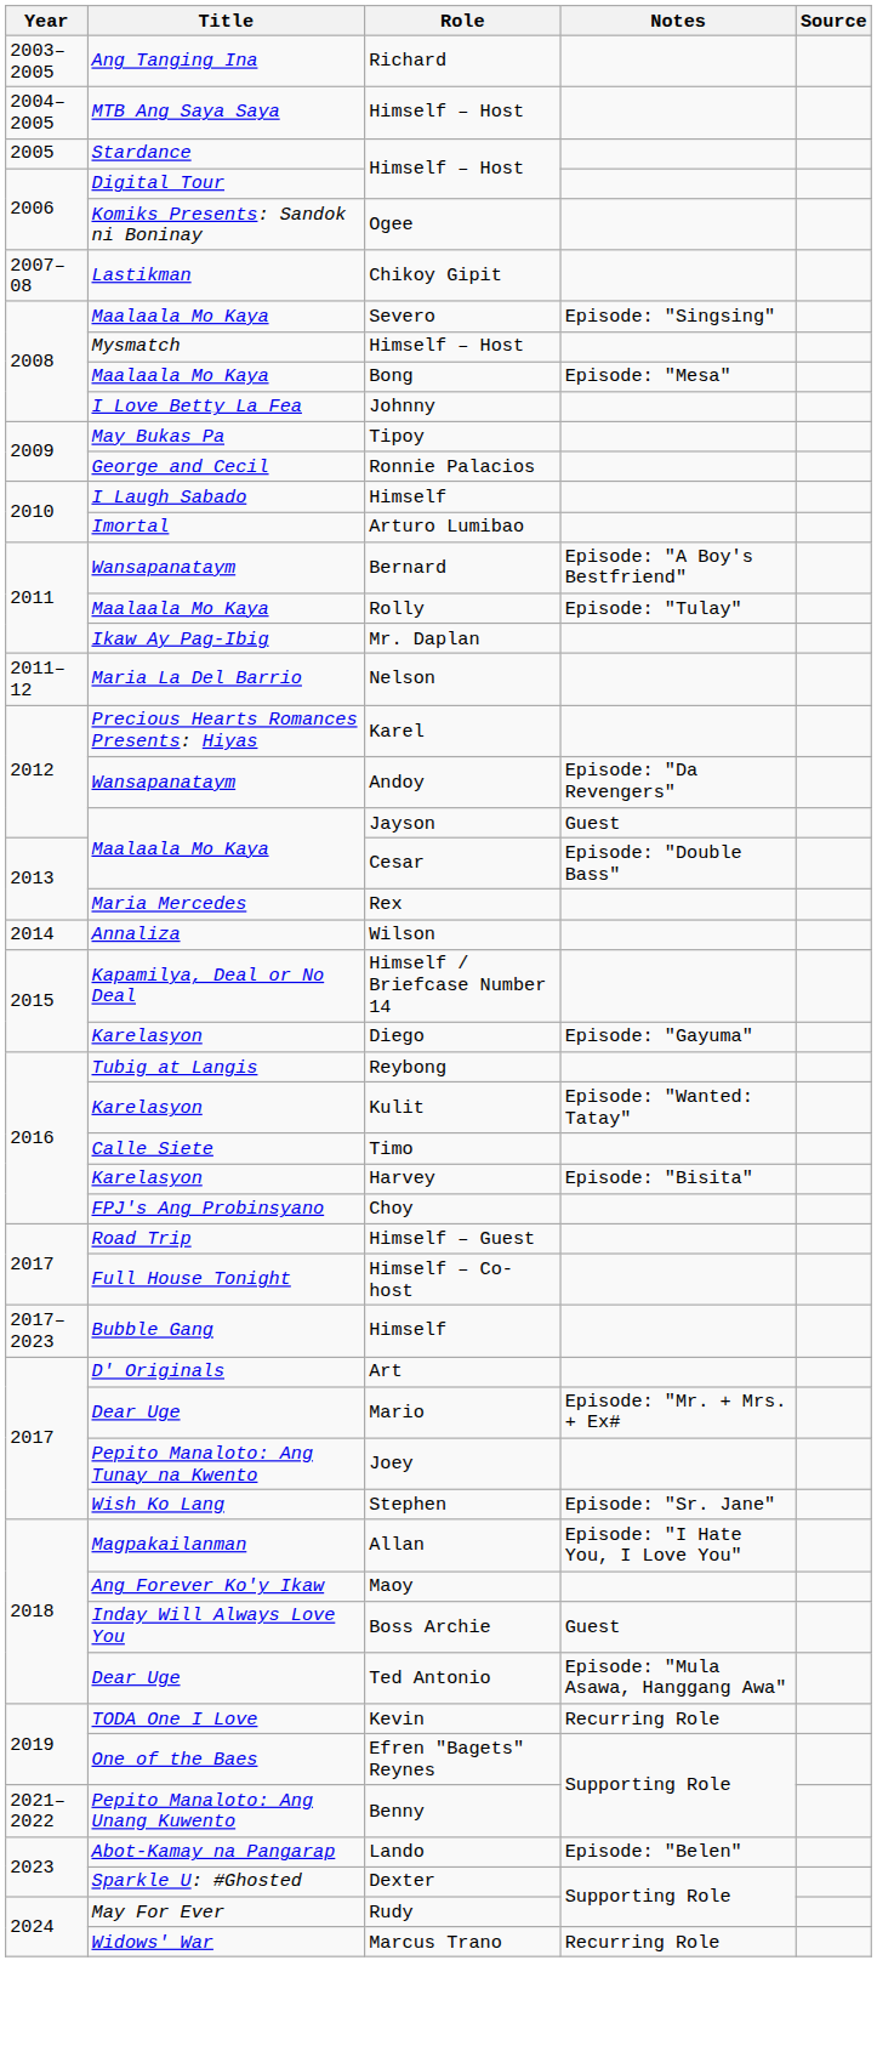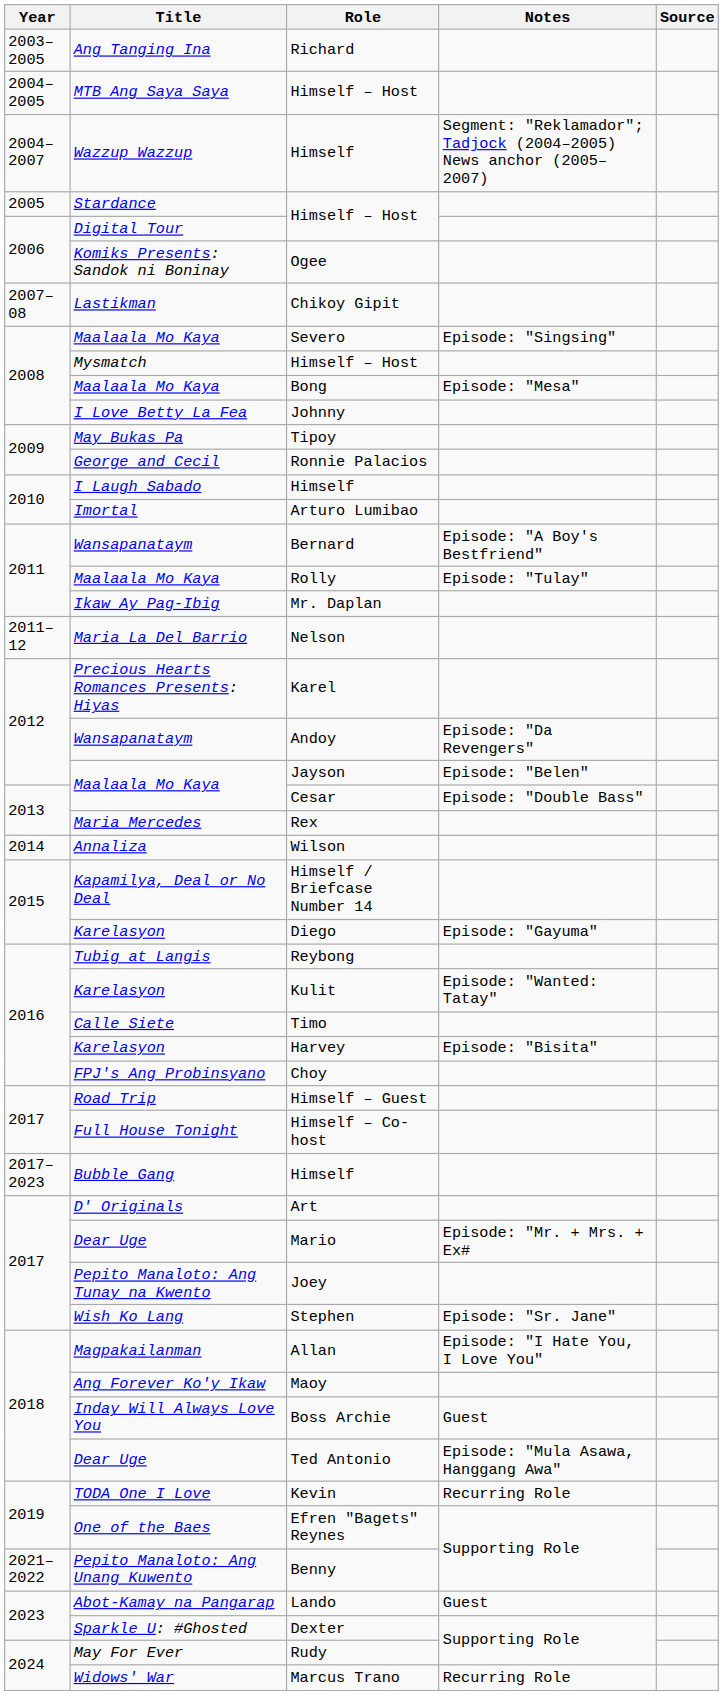 <table class="wikitable sortable" >
 <tr>
 <th>Year</th>
 <th>Title</th>
 <th>Role</th>
 <th class="unsortable">Notes </th>
 <th class="unsortable">Source </th>
 </tr>
 <tr>
 <td>2003–2005</td>
 <td><em><a href='#'>Ang Tanging Ina</a></em></td>
 <td>Richard</td>
 <td></td>
 <td></td>
 </tr>
 <tr>
 <td>2004–2005</td>
 <td><em><a href='#'>MTB Ang Saya Saya</a></em></td>
 <td>Himself – Host</td>
 <td></td>
+<td></td>
+</tr>
+<tr>
+<td>2004–2007</td>
+<td><em><a href='#'>Wazzup Wazzup</a></em></td>
+<td>Himself</td>
+<td>Segment: "Reklamador"; <a href='#'>Tadjock</a> (2004–2005)<br>News anchor (2005–2007)</td>
 <td></td>
 </tr>
 <tr>
 <td>2005</td>
 <td><em><a href='#'>Stardance</a></em></td>
 <td rowspan="2">Himself – Host</td>
 <td></td>
 <td></td>
 </tr>
 <tr>
 <td rowspan="2">2006</td>
 <td><em><a href='#'>Digital Tour</a></em></td>
 <td></td>
 <td></td>
 </tr>
 <tr>
 <td><em><a href='#'>Komiks Presents</a>: Sandok ni Boninay</em></td>
 <td>Ogee</td>
 <td></td>
 <td></td>
 </tr>
 <tr>
 <td>2007–08</td>
 <td><em><a href='#'>Lastikman</a></em></td>
 <td>Chikoy Gipit</td>
 <td></td>
 <td></td>
 </tr>
 <tr>
 <td rowspan="4">2008</td>
 <td><em><a href='#'>Maalaala Mo Kaya</a></em></td>
 <td>Severo</td>
 <td>Episode: "Singsing"</td>
 <td></td>
 </tr>
 <tr>
 <td><em>Mysmatch</em></td>
 <td>Himself – Host</td>
 <td></td>
 <td></td>
 </tr>
 <tr>
 <td><em><a href='#'>Maalaala Mo Kaya</a></em></td>
 <td>Bong</td>
 <td>Episode: "Mesa"</td>
 <td></td>
 </tr>
 <tr>
 <td><em><a href='#'>I Love Betty La Fea</a></em></td>
 <td>Johnny</td>
 <td></td>
 <td></td>
 </tr>
 <tr>
 <td rowspan="2">2009</td>
 <td><em><a href='#'>May Bukas Pa</a></em></td>
 <td>Tipoy</td>
 <td></td>
 <td></td>
 </tr>
 <tr>
 <td><em><a href='#'>George and Cecil</a></em></td>
 <td>Ronnie Palacios</td>
 <td></td>
 <td></td>
 </tr>
 <tr>
 <td rowspan="2">2010</td>
 <td><em><a href='#'>I Laugh Sabado</a></em></td>
 <td>Himself</td>
 <td></td>
 <td></td>
 </tr>
 <tr>
 <td><em><a href='#'>Imortal</a></em></td>
 <td>Arturo Lumibao</td>
 <td></td>
 <td></td>
 </tr>
 <tr>
 <td rowspan="3">2011</td>
 <td><em><a href='#'>Wansapanataym</a></em></td>
 <td>Bernard</td>
 <td>Episode: "A Boy's Bestfriend"</td>
 <td></td>
 </tr>
 <tr>
 <td><em><a href='#'>Maalaala Mo Kaya</a></em></td>
 <td>Rolly</td>
 <td>Episode: "Tulay"</td>
 <td></td>
 </tr>
 <tr>
 <td><em><a href='#'>Ikaw Ay Pag-Ibig</a></em></td>
 <td>Mr. Daplan</td>
 <td></td>
 <td></td>
 </tr>
 <tr>
 <td>2011–12</td>
 <td><em><a href='#'>Maria La Del Barrio</a></em></td>
 <td>Nelson</td>
 <td></td>
 <td></td>
 </tr>
 <tr>
 <td rowspan="3">2012</td>
 <td><em><a href='#'>Precious Hearts Romances Presents</a>: <a href='#'>Hiyas</a></em></td>
 <td>Karel</td>
 <td></td>
 <td></td>
 </tr>
 <tr>
 <td><em><a href='#'>Wansapanataym</a></em></td>
 <td>Andoy</td>
 <td>Episode: "Da Revengers"</td>
 <td></td>
 </tr>
 <tr>
 <td rowspan="2"><em><a href='#'>Maalaala Mo Kaya</a></em></td>
 <td>Jayson</td>
-<td>Guest</td>
+<td>Episode: "Belen"</td>
 <td></td>
 </tr>
 <tr>
 <td rowspan="2">2013</td>
 <td>Cesar</td>
 <td>Episode: "Double Bass"</td>
 <td></td>
 </tr>
 <tr>
 <td><em><a href='#'>Maria Mercedes</a></em></td>
 <td>Rex</td>
 <td></td>
 <td></td>
 </tr>
 <tr>
 <td>2014</td>
 <td><em><a href='#'>Annaliza</a></em></td>
 <td>Wilson</td>
 <td></td>
 <td></td>
 </tr>
 <tr>
 <td rowspan="2">2015</td>
 <td><em><a href='#'>Kapamilya, Deal or No Deal</a></em></td>
 <td>Himself / Briefcase Number 14</td>
 <td></td>
 <td></td>
 </tr>
 <tr>
 <td><em><a href='#'>Karelasyon</a></em></td>
 <td>Diego</td>
 <td>Episode: "Gayuma"</td>
 <td></td>
 </tr>
 <tr>
 <td rowspan="5">2016</td>
 <td><em><a href='#'>Tubig at Langis</a></em></td>
 <td>Reybong</td>
 <td></td>
 <td></td>
 </tr>
 <tr>
 <td><em><a href='#'>Karelasyon</a></em></td>
 <td>Kulit</td>
 <td>Episode: "Wanted: Tatay"</td>
 <td></td>
 </tr>
 <tr>
 <td><em><a href='#'>Calle Siete</a></em></td>
 <td>Timo</td>
 <td></td>
 <td></td>
 </tr>
 <tr>
 <td><em><a href='#'>Karelasyon</a></em></td>
 <td>Harvey</td>
 <td>Episode: "Bisita"</td>
 <td></td>
 </tr>
 <tr>
 <td><em><a href='#'>FPJ's Ang Probinsyano</a></em></td>
 <td>Choy</td>
 <td></td>
 <td></td>
 </tr>
 <tr>
 <td rowspan="2">2017</td>
 <td><a href='#'><em>Road Trip</em></a></td>
 <td>Himself – Guest</td>
 <td></td>
 <td></td>
 </tr>
 <tr>
 <td><em><a href='#'>Full House Tonight</a></em></td>
 <td>Himself – Co-host</td>
 <td></td>
 <td></td>
 </tr>
 <tr>
 <td>2017–2023</td>
 <td><em><a href='#'>Bubble Gang</a></em></td>
 <td>Himself</td>
 <td></td>
 <td></td>
 </tr>
 <tr>
 <td rowspan="4">2017</td>
 <td><em><a href='#'>D' Originals</a></em></td>
 <td>Art</td>
 <td></td>
 <td></td>
 </tr>
 <tr>
 <td><em><a href='#'>Dear Uge</a></em></td>
 <td>Mario</td>
 <td>Episode: "Mr. + Mrs. + Ex#</td>
 <td></td>
 </tr>
 <tr>
 <td><a href='#'><em>Pepito Manaloto: Ang Tunay na Kwento</em></a></td>
 <td>Joey</td>
 <td></td>
 <td></td>
 </tr>
 <tr>
 <td><em><a href='#'>Wish Ko Lang</a></em></td>
 <td>Stephen</td>
 <td>Episode: "Sr. Jane"</td>
 <td></td>
 </tr>
 <tr>
 <td rowspan="4">2018</td>
 <td><em><a href='#'>Magpakailanman</a></em></td>
 <td>Allan</td>
 <td>Episode: "I Hate You, I Love You"</td>
 <td></td>
 </tr>
 <tr>
 <td><em><a href='#'>Ang Forever Ko'y Ikaw</a></em></td>
 <td>Maoy</td>
 <td></td>
 <td></td>
 </tr>
 <tr>
 <td><em><a href='#'>Inday Will Always Love You</a></em></td>
 <td>Boss Archie</td>
 <td>Guest</td>
 <td></td>
 </tr>
 <tr>
 <td><em><a href='#'>Dear Uge</a></em></td>
 <td>Ted Antonio</td>
 <td>Episode: "Mula Asawa, Hanggang Awa"</td>
 <td></td>
 </tr>
 <tr>
 <td rowspan="2">2019</td>
 <td><em><a href='#'>TODA One I Love</a></em></td>
 <td>Kevin</td>
 <td>Recurring Role</td>
 <td></td>
 </tr>
 <tr>
 <td><em><a href='#'>One of the Baes</a></em></td>
 <td>Efren "Bagets" Reynes</td>
 <td rowspan="2">Supporting Role</td>
 <td></td>
 </tr>
 <tr>
 <td>2021–2022</td>
 <td><a href='#'><em>Pepito Manaloto: Ang Unang Kuwento</em></a></td>
 <td>Benny</td>
 <td></td>
 </tr>
 <tr>
 <td rowspan="2">2023</td>
 <td><em><a href='#'>Abot-Kamay na Pangarap</a></em></td>
 <td>Lando</td>
-<td>Episode: "Belen"</td>
+<td>Guest</td>
 <td></td>
 </tr>
 <tr>
 <td><em><a href='#'>Sparkle U</a>: #Ghosted</em></td>
 <td>Dexter</td>
 <td rowspan="2">Supporting Role</td>
 <td></td>
 </tr>
 <tr>
 <td rowspan="2">2024</td>
 <td><em>May For Ever</em></td>
 <td>Rudy</td>
 <td></td>
 </tr>
 <tr>
 <td><em><a href='#'>Widows' War</a></em></td>
 <td>Marcus Trano</td>
 <td>Recurring Role</td>
 <td></td>
 </tr>
 </table>
